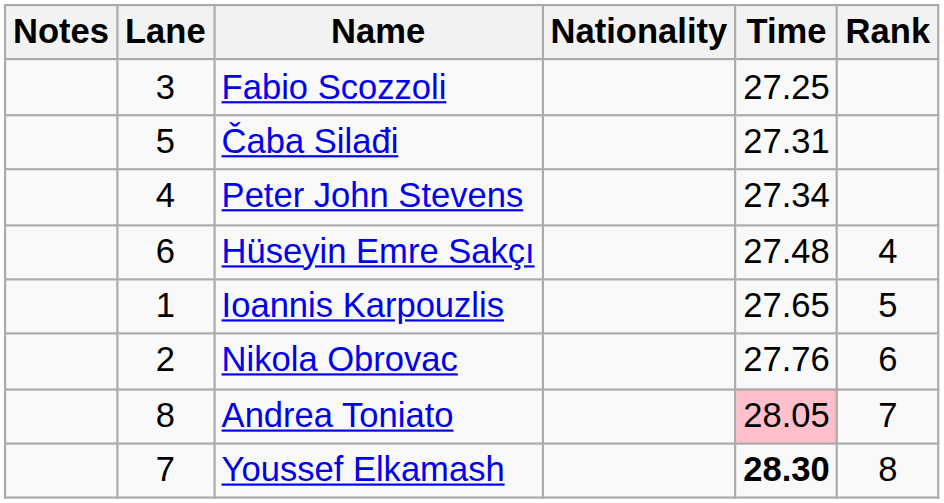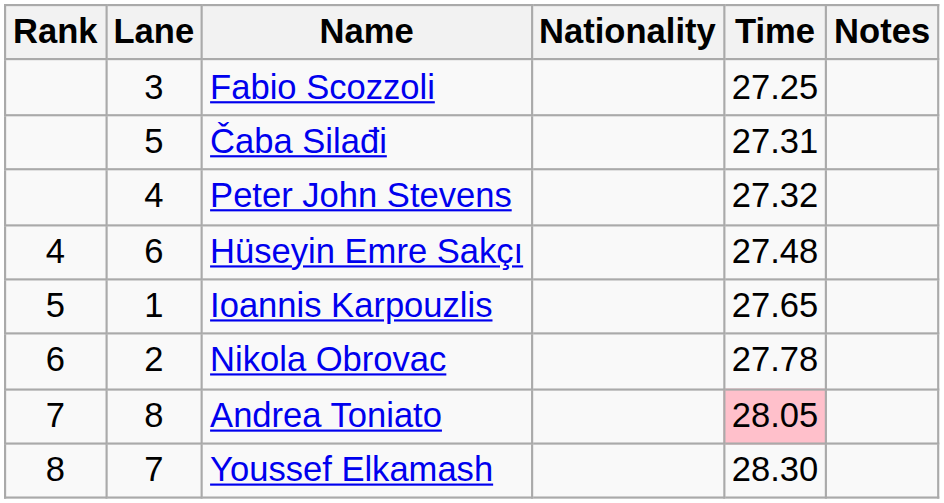 <table class="wikitable sortable" style="text-align:center">
 <tr>
-<th>Notes</th>
+<th>Rank</th>
 <th>Lane</th>
 <th>Name</th>
 <th>Nationality</th>
 <th>Time</th>
-<th>Rank</th>
+<th>Notes</th>
 </tr>
 <tr>
 <td></td>
 <td>3</td>
 <td align="left"><a href='#'>Fabio Scozzoli</a></td>
 <td align="left"></td>
 <td>27.25</td>
 <td></td>
 </tr>
 <tr>
 <td></td>
 <td>5</td>
 <td align="left"><a href='#'>Čaba Silađi</a></td>
 <td align="left"></td>
 <td>27.31</td>
 <td></td>
 </tr>
 <tr>
 <td></td>
 <td>4</td>
 <td align="left"><a href='#'>Peter John Stevens</a></td>
 <td align="left"></td>
-<td>27.34</td>
+<td>27.32</td>
 <td></td>
 </tr>
 <tr>
-<td></td>
+<td>4</td>
 <td>6</td>
 <td align="left"><a href='#'>Hüseyin Emre Sakçı</a></td>
 <td align="left"></td>
 <td>27.48</td>
-<td>4</td>
+<td></td>
 </tr>
 <tr>
-<td></td>
+<td>5</td>
 <td>1</td>
 <td align="left"><a href='#'>Ioannis Karpouzlis</a></td>
 <td align="left"></td>
 <td>27.65</td>
-<td>5</td>
+<td></td>
 </tr>
 <tr>
-<td></td>
+<td>6</td>
 <td>2</td>
 <td align="left"><a href='#'>Nikola Obrovac</a></td>
 <td align="left"></td>
-<td>27.76</td>
-<td>6</td>
+<td>27.78</td>
+<td></td>
 </tr>
 <tr>
-<td></td>
+<td>7</td>
 <td>8</td>
 <td align="left"><a href='#'>Andrea Toniato</a></td>
 <td align="left"></td>
 <td style="background: pink;">28.05</td>
-<td>7</td>
+<td></td>
 </tr>
 <tr>
-<td></td>
+<td>8</td>
 <td>7</td>
 <td align="left"><a href='#'>Youssef Elkamash</a></td>
 <td align="left"></td>
-<td><strong>28.30</strong></td>
-<td>8</td>
+<td>28.30</td>
+<td></td>
 </tr>
 </table>
